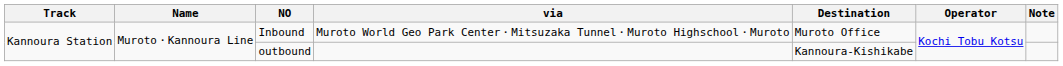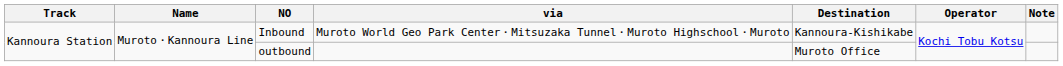 <table class="wikitable">
 <tr>
 <th>Track</th>
 <th>Name</th>
 <th>NO</th>
 <th>via</th>
 <th>Destination</th>
 <th>Operator</th>
 <th>Note</th>
 </tr>
 <tr>
 <td rowspan="2">Kannoura Station</td>
 <td rowspan="2">Muroto・Kannoura Line</td>
 <td>Inbound</td>
 <td>Muroto World Geo Park Center・Mitsuzaka Tunnel・Muroto Highschool・Muroto</td>
-<td>Muroto Office</td>
+<td>Kannoura-Kishikabe</td>
 <td rowspan="2"><a href='#'>Kochi Tobu Kotsu</a></td>
 <td></td>
 </tr>
 <tr>
 <td>outbound</td>
 <td></td>
-<td>Kannoura-Kishikabe</td>
+<td>Muroto Office</td>
 <td></td>
 </tr>
 </table>
